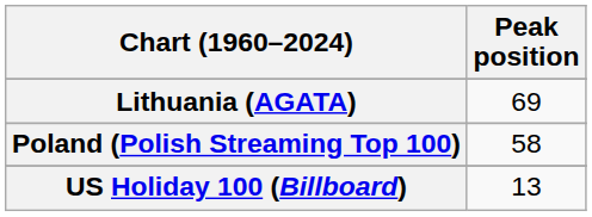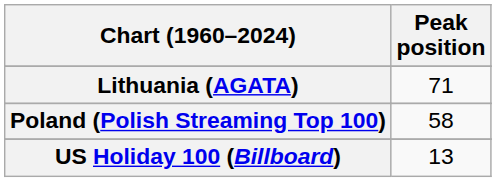 <table class="wikitable sortable plainrowheaders" style="text-align:center">
 <tr>
 <th scope="col">Chart (1960–2024)</th>
 <th scope="col">Peak<br>position</th>
 </tr>
 <tr>
 </tr>
 <tr>
 </tr>
 <tr>
 </tr>
 <tr>
 </tr>
 <tr>
 <th scope="row">Lithuania (<a href='#'>AGATA</a>)</th>
-<td>69</td>
+<td>71</td>
 </tr>
 <tr>
 </tr>
 <tr>
 <th scope="row">Poland (<a href='#'>Polish Streaming Top 100</a>)</th>
 <td>58</td>
 </tr>
 <tr>
 </tr>
 <tr>
 </tr>
 <tr>
 </tr>
 <tr>
 </tr>
 <tr>
 </tr>
 <tr>
 <th scope="row">US <a href='#'>Holiday 100</a> (<em><a href='#'>Billboard</a></em>)</th>
 <td>13</td>
 </tr>
 </table>
